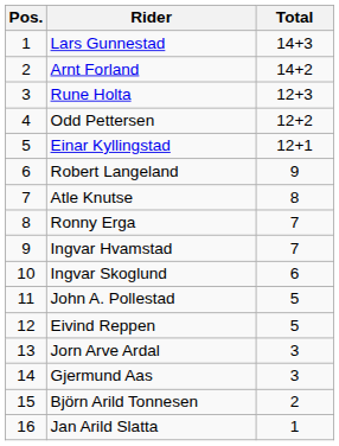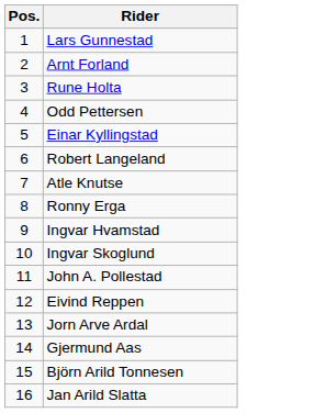 <table class=wikitable>
 <tr>
 <th width=25px>Pos.</th>
 <th width=200px>Rider</th>
-<th width=70px>Total</th>
 </tr>
 <tr align=center >
 <td>1</td>
 <td align=left><a href='#'>Lars Gunnestad</a></td>
-<td>14+3</td>
 </tr>
 <tr align=center>
 <td>2</td>
 <td align=left><a href='#'>Arnt Forland</a></td>
-<td>14+2</td>
 </tr>
 <tr align=center>
 <td>3</td>
 <td align=left><a href='#'>Rune Holta </a></td>
-<td>12+3</td>
 </tr>
 <tr align=center>
 <td>4</td>
 <td align=left>Odd Pettersen</td>
-<td>12+2</td>
 </tr>
 <tr align=center>
 <td>5</td>
 <td align=left><a href='#'>Einar Kyllingstad</a></td>
-<td>12+1</td>
 </tr>
 <tr align=center>
 <td>6</td>
 <td align=left>Robert Langeland</td>
-<td>9</td>
 </tr>
 <tr align=center>
 <td>7</td>
 <td align=left>Atle Knutse</td>
-<td>8</td>
 </tr>
 <tr align=center>
 <td>8</td>
 <td align=left>Ronny Erga</td>
-<td>7</td>
 </tr>
 <tr align=center>
 <td>9</td>
 <td align=left>Ingvar Hvamstad</td>
-<td>7</td>
 </tr>
 <tr align=center>
 <td>10</td>
 <td align=left>Ingvar Skoglund</td>
-<td>6</td>
 </tr>
 <tr align=center>
 <td>11</td>
 <td align=left>John A. Pollestad</td>
-<td>5</td>
 </tr>
 <tr align=center>
 <td>12</td>
 <td align=left>Eivind Reppen</td>
-<td>5</td>
 </tr>
 <tr align=center>
 <td>13</td>
 <td align=left>Jorn Arve Ardal</td>
-<td>3</td>
 </tr>
 <tr align=center>
 <td>14</td>
 <td align=left>Gjermund Aas</td>
-<td>3</td>
 </tr>
 <tr align=center>
 <td>15</td>
 <td align=left>Björn Arild Tonnesen</td>
-<td>2</td>
 </tr>
 <tr align=center>
 <td>16</td>
 <td align=left>Jan Arild Slatta</td>
-<td>1</td>
 </tr>
 </table>
